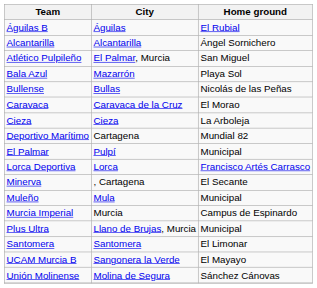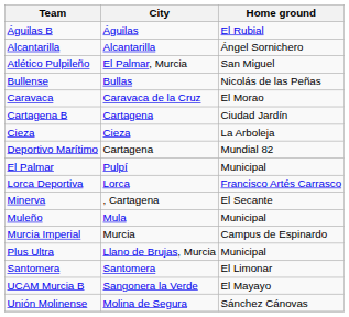 <table class="wikitable sortable">
 <tr>
 <th>Team</th>
 <th>City</th>
 <th>Home ground</th>
 </tr>
 <tr>
 <td><a href='#'>Águilas B</a></td>
 <td><a href='#'>Águilas</a></td>
 <td><a href='#'>El Rubial</a></td>
 </tr>
 <tr>
 <td><a href='#'>Alcantarilla</a></td>
 <td><a href='#'>Alcantarilla</a></td>
 <td>Ángel Sornichero</td>
 </tr>
 <tr>
 <td><a href='#'>Atlético Pulpileño</a></td>
 <td><a href='#'>El Palmar</a>, Murcia</td>
 <td>San Miguel</td>
 </tr>
 <tr>
-<td><a href='#'>Bala Azul</a></td>
-<td><a href='#'>Mazarrón</a></td>
-<td>Playa Sol</td>
-</tr>
-<tr>
 <td><a href='#'>Bullense</a></td>
 <td><a href='#'>Bullas</a></td>
 <td>Nicolás de las Peñas</td>
 </tr>
 <tr>
 <td><a href='#'>Caravaca</a></td>
 <td><a href='#'>Caravaca de la Cruz</a></td>
 <td>El Morao</td>
+</tr>
+<tr>
+<td><a href='#'>Cartagena B</a></td>
+<td><a href='#'>Cartagena</a></td>
+<td>Ciudad Jardín</td>
 </tr>
 <tr>
 <td><a href='#'>Cieza</a></td>
 <td><a href='#'>Cieza</a></td>
 <td>La Arboleja</td>
 </tr>
 <tr>
 <td><a href='#'>Deportivo Marítimo</a></td>
 <td>Cartagena</td>
 <td>Mundial 82</td>
 </tr>
 <tr>
 <td><a href='#'>El Palmar</a></td>
 <td><a href='#'>Pulpí</a> </td>
 <td>Municipal</td>
 </tr>
 <tr>
 <td><a href='#'>Lorca Deportiva</a></td>
 <td><a href='#'>Lorca</a></td>
 <td><a href='#'>Francisco Artés Carrasco</a></td>
 </tr>
 <tr>
 <td><a href='#'>Minerva</a></td>
 <td>, Cartagena</td>
 <td>El Secante</td>
 </tr>
 <tr>
 <td><a href='#'>Muleño</a></td>
 <td><a href='#'>Mula</a></td>
 <td>Municipal</td>
 </tr>
 <tr>
 <td><a href='#'>Murcia Imperial</a></td>
 <td>Murcia</td>
 <td>Campus de Espinardo</td>
 </tr>
 <tr>
 <td><a href='#'>Plus Ultra</a></td>
 <td><a href='#'>Llano de Brujas</a>, Murcia</td>
 <td>Municipal</td>
 </tr>
 <tr>
 <td><a href='#'>Santomera</a></td>
 <td><a href='#'>Santomera</a></td>
 <td>El Limonar</td>
 </tr>
 <tr>
 <td><a href='#'>UCAM Murcia B</a></td>
 <td><a href='#'>Sangonera la Verde</a></td>
 <td>El Mayayo</td>
 </tr>
 <tr>
 <td><a href='#'>Unión Molinense</a></td>
 <td><a href='#'>Molina de Segura</a></td>
 <td>Sánchez Cánovas</td>
 </tr>
 <tr>
 </tr>
 </table>
